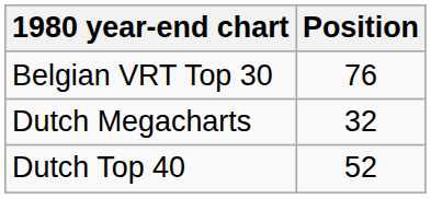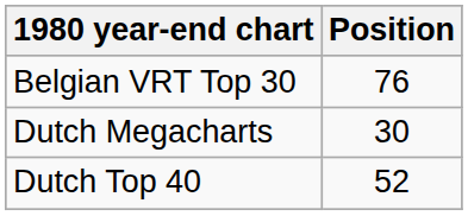 <table class="wikitable sortable">
 <tr>
 <th>1980 year-end chart</th>
 <th>Position</th>
 </tr>
 <tr>
 <td>Belgian VRT Top 30</td>
 <td style="text-align:center;">76</td>
 </tr>
 <tr>
 <td>Dutch Megacharts</td>
-<td style="text-align:center;">32</td>
+<td style="text-align:center;">30</td>
 </tr>
 <tr>
 <td>Dutch Top 40</td>
 <td style="text-align:center;">52</td>
 </tr>
 </table>
